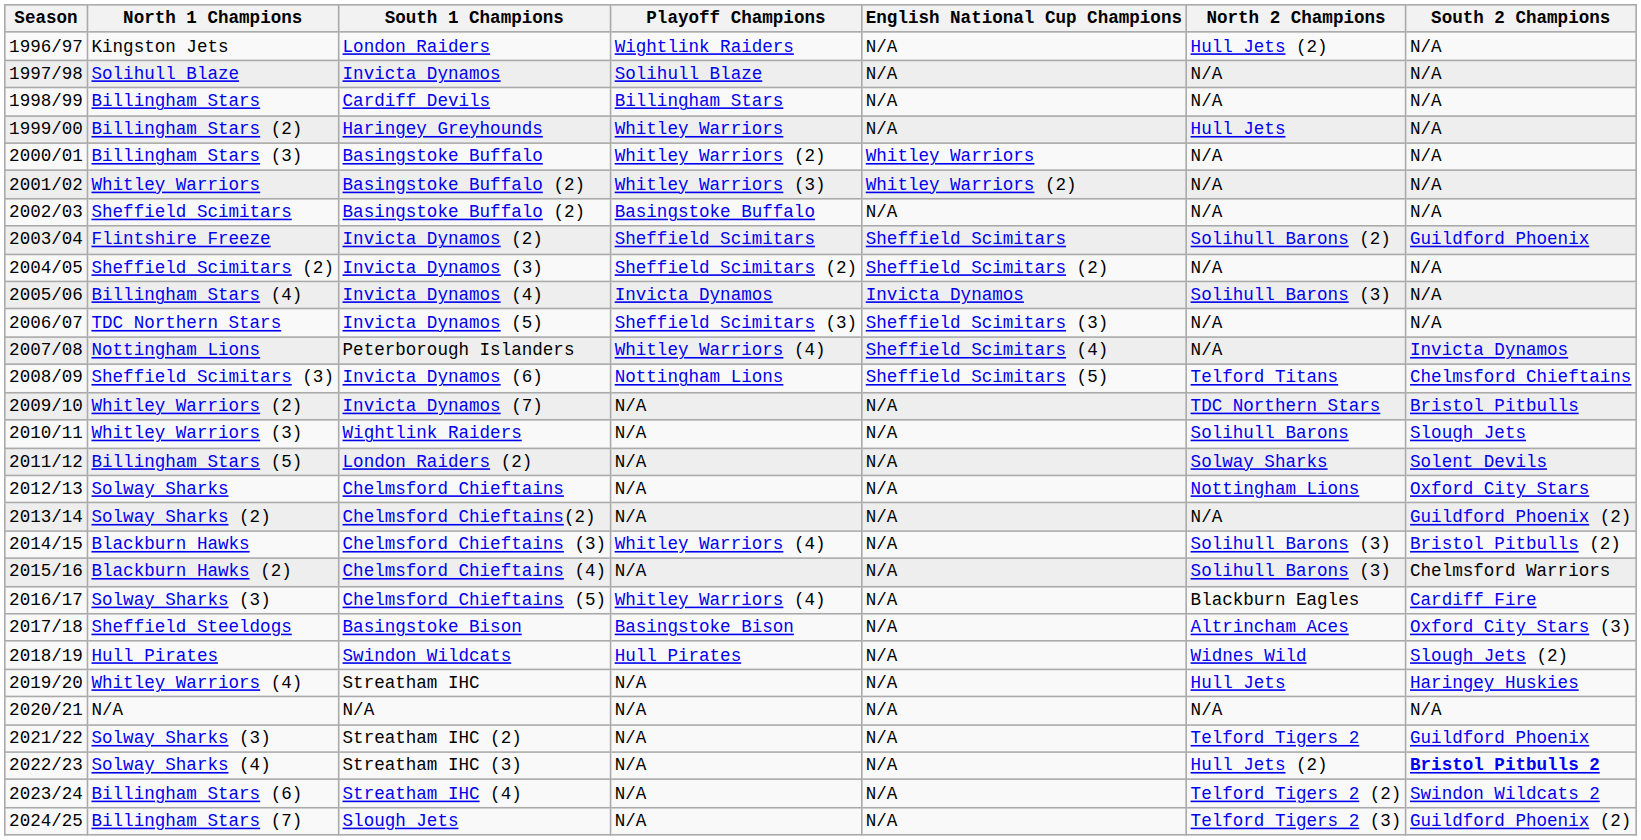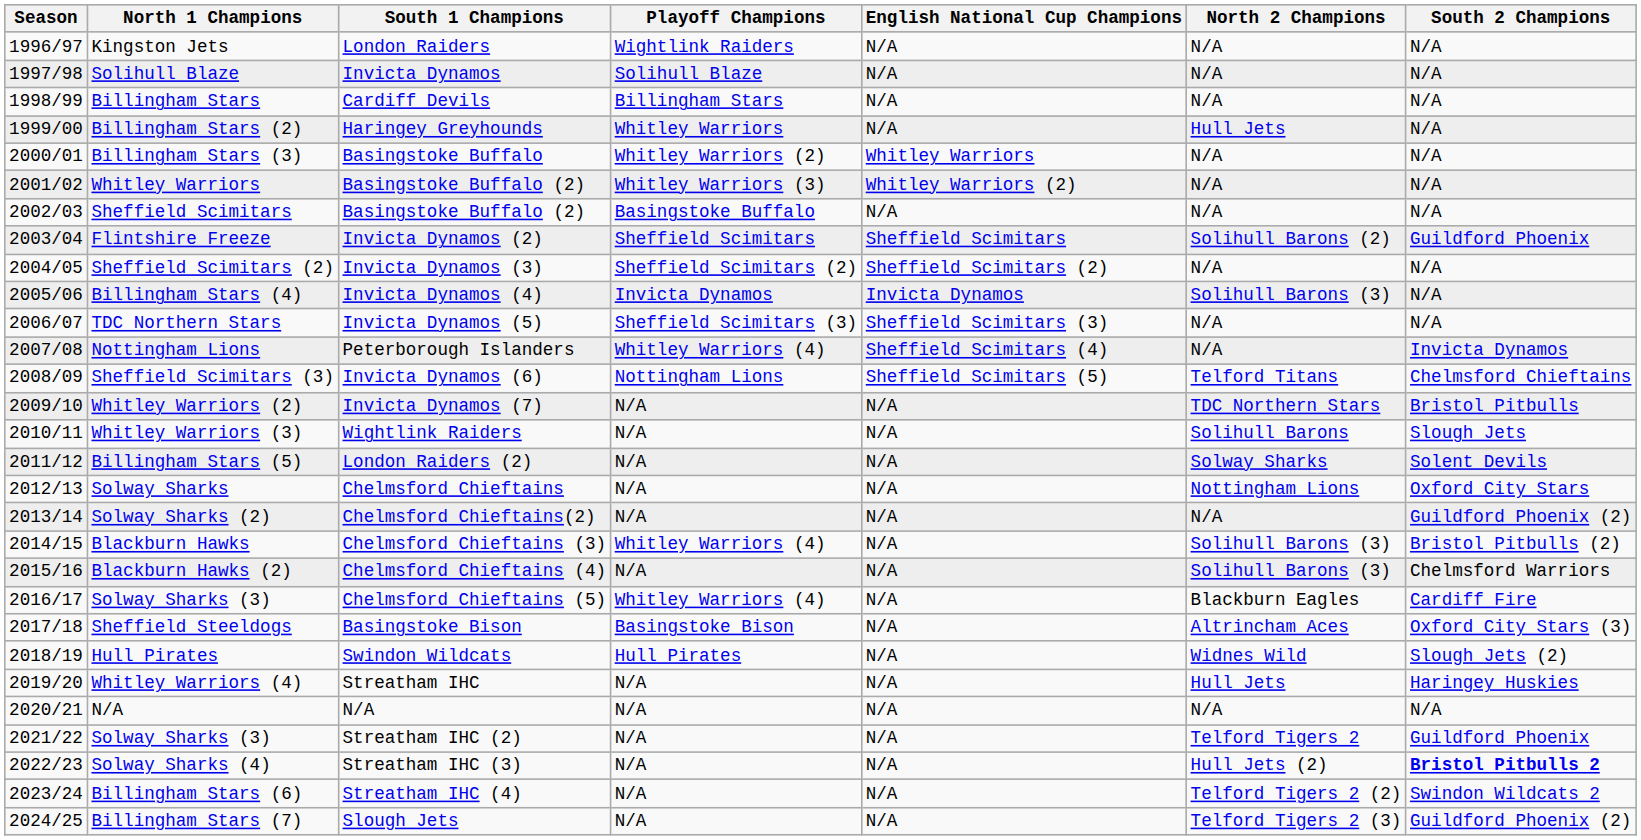 <table class="wikitable sortable" style="font-size:85%">
 <tr bgcolor="#dddddd">
 <th><strong>Season</strong></th>
 <th><strong>North 1 Champions</strong></th>
 <th><strong>South 1 Champions</strong></th>
 <th><strong>Playoff Champions</strong></th>
 <th><strong>English National Cup Champions</strong></th>
 <th><strong>North 2 Champions</strong></th>
 <th><strong>South 2 Champions</strong></th>
 </tr>
 <tr>
 <td>1996/97</td>
 <td>Kingston Jets</td>
 <td><a href='#'>London Raiders</a></td>
 <td><a href='#'>Wightlink Raiders</a></td>
 <td>N/A</td>
-<td><a href='#'>Hull Jets</a> (2)</td>
+<td>N/A</td>
 <td>N/A</td>
 </tr>
 <tr bgcolor="#eeeeee">
 <td>1997/98</td>
 <td><a href='#'>Solihull Blaze</a></td>
 <td><a href='#'>Invicta Dynamos</a></td>
 <td><a href='#'>Solihull Blaze</a></td>
 <td>N/A</td>
 <td>N/A</td>
 <td>N/A</td>
 </tr>
 <tr>
 <td>1998/99</td>
 <td><a href='#'>Billingham Stars</a></td>
 <td><a href='#'>Cardiff Devils</a></td>
 <td><a href='#'>Billingham Stars</a></td>
 <td>N/A</td>
 <td>N/A</td>
 <td>N/A</td>
 </tr>
 <tr bgcolor="#eeeeee">
 <td>1999/00</td>
 <td><a href='#'>Billingham Stars</a> (2)</td>
 <td><a href='#'>Haringey Greyhounds</a></td>
 <td><a href='#'>Whitley Warriors</a></td>
 <td>N/A</td>
 <td><a href='#'>Hull Jets</a></td>
 <td>N/A</td>
 </tr>
 <tr>
 <td>2000/01</td>
 <td><a href='#'>Billingham Stars</a> (3)</td>
 <td><a href='#'>Basingstoke Buffalo</a></td>
 <td><a href='#'>Whitley Warriors</a> (2)</td>
 <td><a href='#'>Whitley Warriors</a></td>
 <td>N/A</td>
 <td>N/A</td>
 </tr>
 <tr bgcolor="#eeeeee">
 <td>2001/02</td>
 <td><a href='#'>Whitley Warriors</a></td>
 <td><a href='#'>Basingstoke Buffalo</a> (2)</td>
 <td><a href='#'>Whitley Warriors</a> (3)</td>
 <td><a href='#'>Whitley Warriors</a> (2)</td>
 <td>N/A</td>
 <td>N/A</td>
 </tr>
 <tr>
 <td>2002/03</td>
 <td><a href='#'>Sheffield Scimitars</a></td>
 <td><a href='#'>Basingstoke Buffalo</a> (2)</td>
 <td><a href='#'>Basingstoke Buffalo</a></td>
 <td>N/A</td>
 <td>N/A</td>
 <td>N/A</td>
 </tr>
 <tr bgcolor="#eeeeee">
 <td>2003/04</td>
 <td><a href='#'>Flintshire Freeze</a></td>
 <td><a href='#'>Invicta Dynamos</a> (2)</td>
 <td><a href='#'>Sheffield Scimitars</a></td>
 <td><a href='#'>Sheffield Scimitars</a></td>
 <td><a href='#'>Solihull Barons</a> (2)</td>
 <td><a href='#'>Guildford Phoenix</a></td>
 </tr>
 <tr>
 <td>2004/05</td>
 <td><a href='#'>Sheffield Scimitars</a> (2)</td>
 <td><a href='#'>Invicta Dynamos</a> (3)</td>
 <td><a href='#'>Sheffield Scimitars</a> (2)</td>
 <td><a href='#'>Sheffield Scimitars</a> (2)</td>
 <td>N/A</td>
 <td>N/A</td>
 </tr>
 <tr bgcolor="#eeeeee">
 <td>2005/06</td>
 <td><a href='#'>Billingham Stars</a> (4)</td>
 <td><a href='#'>Invicta Dynamos</a> (4)</td>
 <td><a href='#'>Invicta Dynamos</a></td>
 <td><a href='#'>Invicta Dynamos</a></td>
 <td><a href='#'>Solihull Barons</a> (3)</td>
 <td>N/A</td>
 </tr>
 <tr>
 <td>2006/07</td>
 <td><a href='#'>TDC Northern Stars</a></td>
 <td><a href='#'>Invicta Dynamos</a> (5)</td>
 <td><a href='#'>Sheffield Scimitars</a> (3)</td>
 <td><a href='#'>Sheffield Scimitars</a> (3)</td>
 <td>N/A</td>
 <td>N/A</td>
 </tr>
 <tr bgcolor="#eeeeee">
 <td>2007/08</td>
 <td><a href='#'>Nottingham Lions</a></td>
 <td>Peterborough Islanders</td>
 <td><a href='#'>Whitley Warriors</a> (4)</td>
 <td><a href='#'>Sheffield Scimitars</a> (4)</td>
 <td>N/A</td>
 <td><a href='#'>Invicta Dynamos</a></td>
 </tr>
 <tr>
 <td>2008/09</td>
 <td><a href='#'>Sheffield Scimitars</a> (3)</td>
 <td><a href='#'>Invicta Dynamos</a> (6)</td>
 <td><a href='#'>Nottingham Lions</a></td>
 <td><a href='#'>Sheffield Scimitars</a> (5)</td>
 <td><a href='#'>Telford Titans</a></td>
 <td><a href='#'>Chelmsford Chieftains</a></td>
 </tr>
 <tr bgcolor="#eeeeee">
 <td>2009/10</td>
 <td><a href='#'>Whitley Warriors</a> (2)</td>
 <td><a href='#'>Invicta Dynamos</a> (7)</td>
 <td>N/A</td>
 <td>N/A</td>
 <td><a href='#'>TDC Northern Stars</a></td>
 <td><a href='#'>Bristol Pitbulls</a></td>
 </tr>
 <tr>
 <td>2010/11</td>
 <td><a href='#'>Whitley Warriors</a> (3)</td>
 <td><a href='#'>Wightlink Raiders</a></td>
 <td>N/A</td>
 <td>N/A</td>
 <td><a href='#'>Solihull Barons</a></td>
 <td><a href='#'>Slough Jets</a></td>
 </tr>
 <tr bgcolor="#eeeeee">
 <td>2011/12</td>
 <td><a href='#'>Billingham Stars</a> (5)</td>
 <td><a href='#'>London Raiders</a> (2)</td>
 <td>N/A</td>
 <td>N/A</td>
 <td><a href='#'>Solway Sharks</a></td>
 <td><a href='#'>Solent Devils</a></td>
 </tr>
 <tr>
 <td>2012/13</td>
 <td><a href='#'>Solway Sharks</a></td>
 <td><a href='#'>Chelmsford Chieftains</a></td>
 <td>N/A</td>
 <td>N/A</td>
 <td><a href='#'>Nottingham Lions</a></td>
 <td><a href='#'>Oxford City Stars</a></td>
 </tr>
 <tr bgcolor="#eeeeee">
 <td>2013/14</td>
 <td><a href='#'>Solway Sharks</a> (2)</td>
 <td><a href='#'>Chelmsford Chieftains</a>(2)</td>
 <td>N/A</td>
 <td>N/A</td>
 <td>N/A</td>
 <td><a href='#'>Guildford Phoenix</a> (2)</td>
 </tr>
 <tr>
 <td>2014/15</td>
 <td><a href='#'>Blackburn Hawks</a></td>
 <td><a href='#'>Chelmsford Chieftains</a> (3)</td>
 <td><a href='#'>Whitley Warriors</a> (4)</td>
 <td>N/A</td>
 <td><a href='#'>Solihull Barons</a> (3)</td>
 <td><a href='#'>Bristol Pitbulls</a> (2)</td>
 </tr>
 <tr bgcolor="#eeeeee">
 <td>2015/16</td>
 <td><a href='#'>Blackburn Hawks</a> (2)</td>
 <td><a href='#'>Chelmsford Chieftains</a> (4)</td>
 <td>N/A</td>
 <td>N/A</td>
 <td><a href='#'>Solihull Barons</a> (3)</td>
 <td>Chelmsford Warriors</td>
 </tr>
 <tr>
 <td>2016/17</td>
 <td><a href='#'>Solway Sharks</a> (3)</td>
 <td><a href='#'>Chelmsford Chieftains</a> (5)</td>
 <td><a href='#'>Whitley Warriors</a> (4)</td>
 <td>N/A</td>
 <td>Blackburn Eagles</td>
 <td><a href='#'>Cardiff Fire</a></td>
 </tr>
 <tr>
 <td>2017/18</td>
 <td><a href='#'>Sheffield Steeldogs</a></td>
 <td><a href='#'>Basingstoke Bison</a></td>
 <td><a href='#'>Basingstoke Bison</a></td>
 <td>N/A</td>
 <td><a href='#'>Altrincham Aces</a></td>
 <td><a href='#'>Oxford City Stars</a> (3)</td>
 </tr>
 <tr>
 <td>2018/19</td>
 <td><a href='#'>Hull Pirates</a></td>
 <td><a href='#'>Swindon Wildcats</a></td>
 <td><a href='#'>Hull Pirates</a></td>
 <td>N/A</td>
 <td><a href='#'>Widnes Wild</a></td>
 <td><a href='#'>Slough Jets</a> (2)</td>
 </tr>
 <tr>
 <td>2019/20</td>
 <td><a href='#'>Whitley Warriors</a> (4)</td>
 <td>Streatham IHC</td>
 <td>N/A</td>
 <td>N/A</td>
 <td><a href='#'>Hull Jets</a></td>
 <td><a href='#'>Haringey Huskies</a></td>
 </tr>
 <tr>
 <td>2020/21</td>
 <td>N/A</td>
 <td>N/A</td>
 <td>N/A</td>
 <td>N/A</td>
 <td>N/A</td>
 <td>N/A</td>
 </tr>
 <tr>
 <td>2021/22</td>
 <td><a href='#'>Solway Sharks</a> (3)</td>
 <td>Streatham IHC (2)</td>
 <td>N/A</td>
 <td>N/A</td>
 <td><a href='#'>Telford Tigers 2</a></td>
 <td><a href='#'>Guildford Phoenix</a></td>
 </tr>
 <tr>
 <td>2022/23</td>
 <td><a href='#'>Solway Sharks</a> (4)</td>
 <td>Streatham IHC (3)</td>
 <td>N/A</td>
 <td>N/A</td>
 <td><a href='#'>Hull Jets</a> (2)</td>
 <td><strong><a href='#'>Bristol Pitbulls 2</a></strong></td>
 </tr>
 <tr>
 <td>2023/24</td>
 <td><a href='#'>Billingham Stars</a> (6)</td>
 <td><a href='#'>Streatham IHC</a> (4)</td>
 <td>N/A</td>
 <td>N/A</td>
 <td><a href='#'>Telford Tigers 2</a> (2)</td>
 <td><a href='#'>Swindon Wildcats 2</a></td>
 </tr>
 <tr>
 <td>2024/25</td>
 <td><a href='#'>Billingham Stars</a> (7)</td>
 <td><a href='#'>Slough Jets</a></td>
 <td>N/A</td>
 <td>N/A</td>
 <td><a href='#'>Telford Tigers 2</a> (3)</td>
 <td><a href='#'>Guildford Phoenix</a> (2)</td>
 </tr>
 </table>
